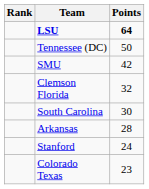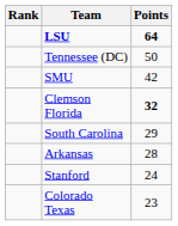 <table class="wikitable sortable" style="text-align:center">
 <tr>
 <th>Rank</th>
 <th>Team</th>
 <th>Points</th>
 </tr>
 <tr>
 <td></td>
 <td align="left"><strong><a href='#'>LSU</a></strong></td>
 <td><strong>64</strong></td>
 </tr>
 <tr>
 <td></td>
 <td align="left"><a href='#'>Tennessee</a> (DC)</td>
 <td>50</td>
 </tr>
 <tr>
 <td></td>
 <td align="left"><a href='#'>SMU</a></td>
 <td>42</td>
 </tr>
 <tr>
 <td></td>
 <td align="left"><a href='#'>Clemson</a><br><a href='#'>Florida</a></td>
-<td>32</td>
+<td><strong>32</strong></td>
 </tr>
 <tr>
 <td></td>
 <td align="left"><a href='#'>South Carolina</a></td>
-<td>30</td>
+<td>29</td>
 </tr>
 <tr>
 <td></td>
 <td align="left"><a href='#'>Arkansas</a></td>
 <td>28</td>
 </tr>
 <tr>
 <td></td>
 <td align="left"><a href='#'>Stanford</a></td>
 <td>24</td>
 </tr>
 <tr>
 <td></td>
 <td align="left"><a href='#'>Colorado</a><br><a href='#'>Texas</a></td>
 <td>23</td>
 </tr>
 </table>
